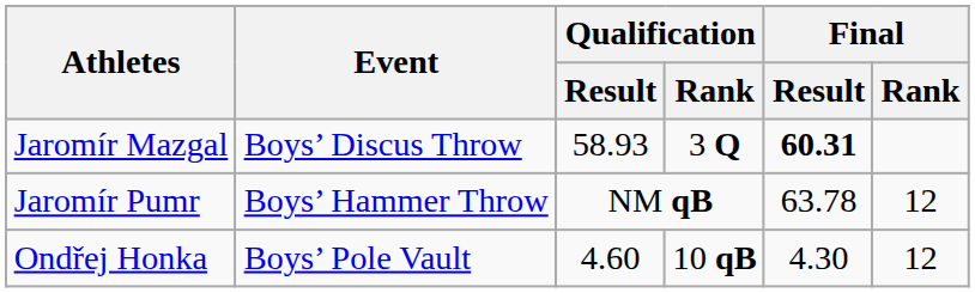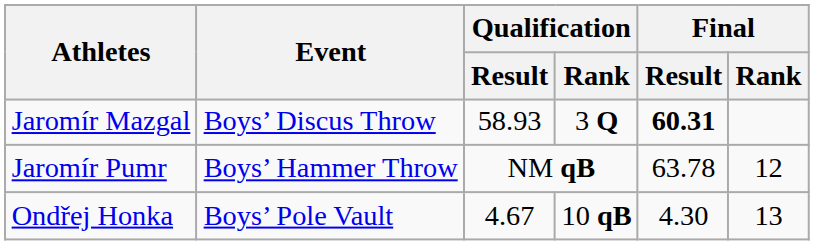 <table class="wikitable" border="1" style="font-size:90%">
 <tr>
 <th rowspan=2>Athletes</th>
 <th rowspan=2>Event</th>
 <th colspan=2>Qualification</th>
 <th colspan=2>Final</th>
 </tr>
 <tr>
 <th>Result</th>
 <th>Rank</th>
 <th>Result</th>
 <th>Rank</th>
 </tr>
 <tr>
 <td><a href='#'>Jaromír Mazgal</a></td>
 <td><a href='#'>Boys’ Discus Throw</a></td>
 <td align=center>58.93</td>
 <td align=center>3 <strong>Q</strong></td>
 <td align=center><strong>60.31</strong></td>
 <td align=center></td>
 </tr>
 <tr>
 <td><a href='#'>Jaromír Pumr</a></td>
 <td><a href='#'>Boys’ Hammer Throw</a></td>
 <td align=center colspan=2>NM <strong>qB</strong></td>
 <td align=center>63.78</td>
 <td align=center>12</td>
 </tr>
 <tr>
 <td><a href='#'>Ondřej Honka</a></td>
 <td><a href='#'>Boys’ Pole Vault</a></td>
-<td align=center>4.60</td>
+<td align=center>4.67</td>
 <td align=center>10 <strong>qB</strong></td>
 <td align=center>4.30</td>
-<td align=center>12</td>
+<td align=center>13</td>
 </tr>
 </table>
